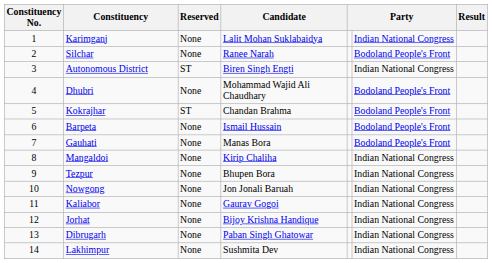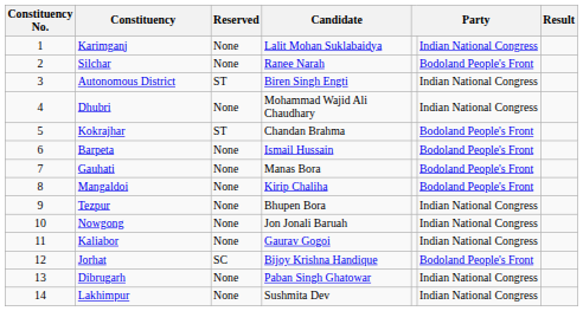 <table class= "wikitable sortable">
 <tr>
 <th>Constituency <br> No.</th>
 <th style="width:180px;">Constituency</th>
 <th>Reserved</th>
 <th style="width:200px;">Candidate</th>
 <th colspan=2>Party</th>
 <th>Result</th>
 </tr>
 <tr>
 <td align="center">1</td>
 <td><a href='#'>Karimganj</a></td>
 <td>None</td>
 <td><a href='#'>Lalit Mohan Suklabaidya</a></td>
 <td bgcolor=></td>
 <td><a href='#'>Indian National Congress</a></td>
 <td></td>
 </tr>
 <tr>
 <td align="center">2</td>
 <td><a href='#'>Silchar</a></td>
 <td>None</td>
 <td><a href='#'>Ranee Narah</a></td>
 <td bgcolor=></td>
 <td><a href='#'>Bodoland People's Front</a></td>
 <td></td>
 </tr>
 <tr>
 <td align="center">3</td>
 <td><a href='#'>Autonomous District</a></td>
 <td>ST</td>
 <td><a href='#'>Biren Singh Engti</a></td>
 <td bgcolor=></td>
 <td>Indian National Congress</td>
 <td></td>
 </tr>
 <tr>
 <td align="center">4</td>
 <td><a href='#'>Dhubri</a></td>
 <td>None</td>
 <td>Mohammad Wajid Ali Chaudhary</td>
 <td bgcolor=></td>
-<td><a href='#'>Bodoland People's Front</a></td>
+<td>Indian National Congress</td>
 <td></td>
 </tr>
 <tr>
 <td align="center">5</td>
 <td><a href='#'>Kokrajhar</a></td>
 <td>ST</td>
 <td>Chandan Brahma</td>
 <td bgcolor=></td>
 <td><a href='#'>Bodoland People's Front</a></td>
 <td></td>
 </tr>
 <tr>
 <td align="center">6</td>
 <td><a href='#'>Barpeta</a></td>
 <td>None</td>
 <td><a href='#'>Ismail Hussain</a></td>
 <td bgcolor=></td>
 <td><a href='#'>Bodoland People's Front</a></td>
 <td></td>
 </tr>
 <tr>
 <td align="center">7</td>
 <td><a href='#'>Gauhati</a></td>
 <td>None</td>
 <td>Manas Bora</td>
 <td bgcolor=></td>
 <td><a href='#'>Bodoland People's Front</a></td>
 <td></td>
 </tr>
 <tr>
 <td align="center">8</td>
 <td><a href='#'>Mangaldoi</a></td>
 <td>None</td>
 <td><a href='#'>Kirip Chaliha</a></td>
 <td bgcolor=></td>
-<td>Indian National Congress</td>
+<td><a href='#'>Bodoland People's Front</a></td>
 <td></td>
 </tr>
 <tr>
 <td align="center">9</td>
 <td><a href='#'>Tezpur</a></td>
 <td>None</td>
 <td>Bhupen Bora</td>
 <td bgcolor=></td>
 <td>Indian National Congress</td>
 <td></td>
 </tr>
 <tr>
 <td align="center">10</td>
 <td><a href='#'>Nowgong</a></td>
 <td>None</td>
 <td>Jon Jonali Baruah</td>
 <td bgcolor=></td>
 <td>Indian National Congress</td>
 <td></td>
 </tr>
 <tr>
 <td align="center">11</td>
 <td><a href='#'>Kaliabor</a></td>
 <td>None</td>
 <td><a href='#'>Gaurav Gogoi</a></td>
 <td bgcolor=></td>
 <td>Indian National Congress</td>
 <td></td>
 </tr>
 <tr>
 <td align="center">12</td>
 <td><a href='#'>Jorhat</a></td>
-<td>None</td>
+<td>SC</td>
 <td><a href='#'>Bijoy Krishna Handique</a></td>
 <td bgcolor=></td>
-<td>Indian National Congress</td>
+<td><a href='#'>Bodoland People's Front</a></td>
 <td></td>
 </tr>
 <tr>
 <td align="center">13</td>
 <td><a href='#'>Dibrugarh</a></td>
 <td>None</td>
 <td><a href='#'>Paban Singh Ghatowar</a></td>
 <td bgcolor=></td>
 <td>Indian National Congress</td>
 <td></td>
 </tr>
 <tr>
 <td align="center">14</td>
 <td><a href='#'>Lakhimpur</a></td>
 <td>None</td>
 <td>Sushmita Dev</td>
 <td bgcolor=></td>
 <td>Indian National Congress</td>
 <td></td>
 </tr>
 </table>
